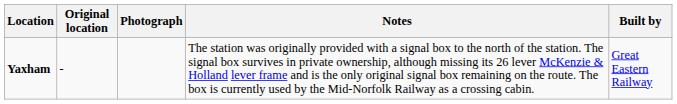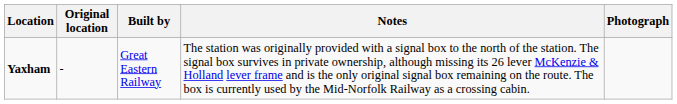 <table class="wikitable">
 <tr>
 <th>Location</th>
 <th>Original location</th>
+<th>Built by</th>
+<th>Notes</th>
 <th>Photograph</th>
-<th>Notes</th>
-<th>Built by</th>
 </tr>
 <tr>
 <td><strong>Yaxham</strong></td>
 <td>-</td>
+<td><a href='#'>Great Eastern Railway</a></td>
+<td>The station was originally provided with a signal box to the north of the station.  The signal box survives in private ownership, although missing its 26 lever <a href='#'>McKenzie & Holland</a> <a href='#'>lever frame</a> and is the only original signal box remaining on the route.  The box is currently used by the Mid-Norfolk Railway as a crossing cabin.</td>
 <td></td>
-<td>The station was originally provided with a signal box to the north of the station.  The signal box survives in private ownership, although missing its 26 lever <a href='#'>McKenzie & Holland</a> <a href='#'>lever frame</a> and is the only original signal box remaining on the route.  The box is currently used by the Mid-Norfolk Railway as a crossing cabin.</td>
-<td><a href='#'>Great Eastern Railway</a></td>
 </tr>
 </table>
